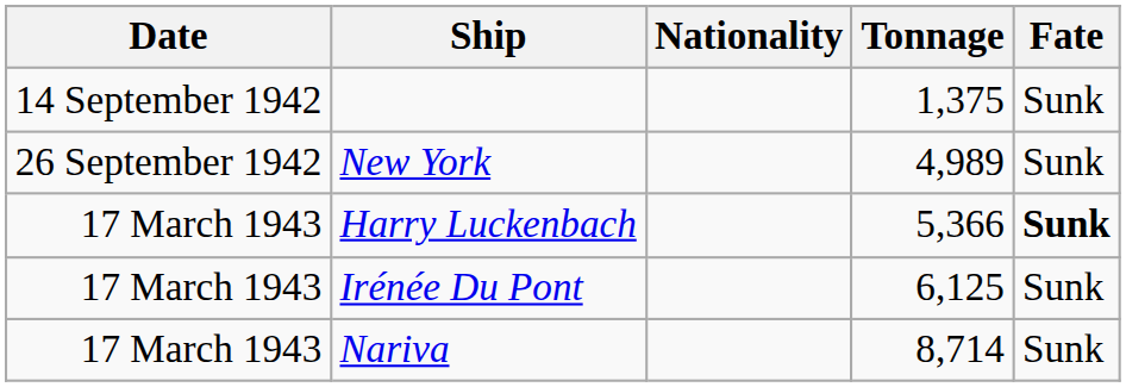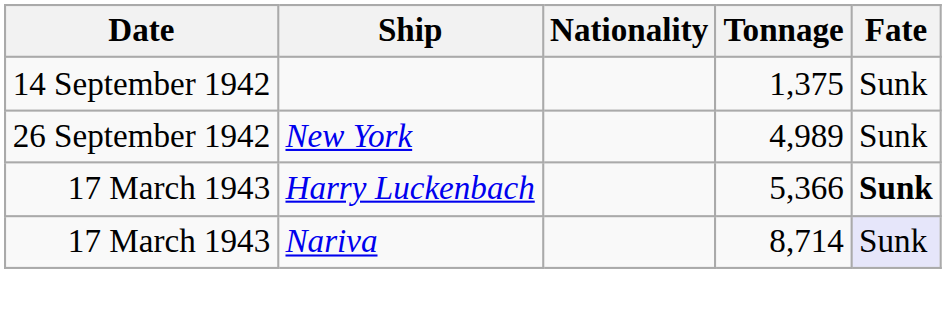 <table class="wikitable sortable">
 <tr>
 <th>Date</th>
 <th>Ship</th>
 <th>Nationality</th>
 <th>Tonnage</th>
 <th>Fate</th>
 </tr>
 <tr>
 <td align="right">14 September 1942</td>
 <td align="left"></td>
 <td align="left"></td>
 <td align="right">1,375</td>
 <td align="left">Sunk</td>
 </tr>
 <tr>
 <td align="right">26 September 1942</td>
 <td align="left"><a href='#'><em>New York</em></a></td>
 <td align="left"></td>
 <td align="right">4,989</td>
 <td align="left">Sunk</td>
 </tr>
 <tr>
 <td align="right">17 March 1943</td>
 <td align="left"><a href='#'><em>Harry Luckenbach</em></a></td>
 <td align="left"></td>
 <td align="right">5,366</td>
 <td align="left"><strong>Sunk</strong></td>
 </tr>
 <tr>
 <td align="right">17 March 1943</td>
-<td align="left"><a href='#'><em>Irénée Du Pont</em></a></td>
-<td align="left"></td>
-<td align="right">6,125</td>
-<td align="left">Sunk</td>
-</tr>
-<tr>
-<td align="right">17 March 1943</td>
 <td align="left"><a href='#'><em>Nariva</em></a></td>
 <td align="left"></td>
 <td align="right">8,714</td>
-<td align="left">Sunk</td>
+<td align="left" style="background: lavender;">Sunk</td>
 </tr>
 </table>
